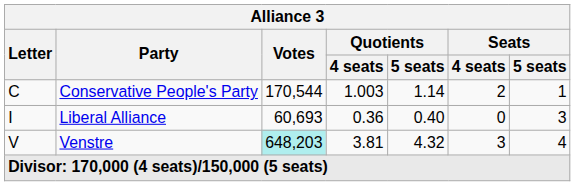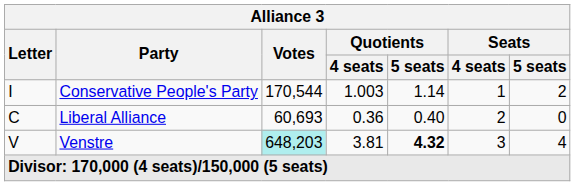 <table class="wikitable">
 <tr>
 <th colspan="7">Alliance 3</th>
 </tr>
 <tr>
 <th rowspan="2">Letter</th>
 <th rowspan="2">Party</th>
 <th rowspan="2">Votes</th>
 <th colspan="2">Quotients</th>
 <th colspan="2">Seats</th>
 </tr>
 <tr>
 <th>4 seats</th>
 <th>5 seats</th>
 <th>4 seats</th>
 <th>5 seats</th>
 </tr>
 <tr>
-<td style="text-align:left;">C</td>
+<td style="text-align:left;">I</td>
 <td style="text-align:left;"><a href='#'>Conservative People's Party</a></td>
 <td style="text-align:right;">170,544</td>
 <td style="text-align:right;">1.003</td>
 <td style="text-align:right;">1.14</td>
+<td style="text-align:right;">1</td>
 <td style="text-align:right;">2</td>
-<td style="text-align:right;">1</td>
 </tr>
 <tr>
-<td style="text-align:left;">I</td>
+<td style="text-align:left;">C</td>
 <td style="text-align:left;"><a href='#'>Liberal Alliance</a></td>
 <td style="text-align:right;">60,693</td>
 <td style="text-align:right;">0.36</td>
 <td style="text-align:right;">0.40</td>
+<td style="text-align:right;">2</td>
 <td style="text-align:right;">0</td>
-<td style="text-align:right;">3</td>
 </tr>
 <tr>
 <td style="text-align:left;">V</td>
 <td style="text-align:left;"><a href='#'>Venstre</a></td>
 <td style="background: paleturquoise; text-align:right;">648,203</td>
 <td style="text-align:right;">3.81</td>
-<td style="text-align:right;">4.32</td>
+<td style="text-align:right;"><strong>4.32</strong></td>
 <td style="text-align:right;">3</td>
 <td style="text-align:right;">4</td>
 </tr>
 <tr style="background-color:#E9E9E9">
 <td colspan="7" style="text-align:left;"><strong>Divisor: 170,000 (4 seats)/150,000 (5 seats)</strong></td>
 </tr>
 </table>
